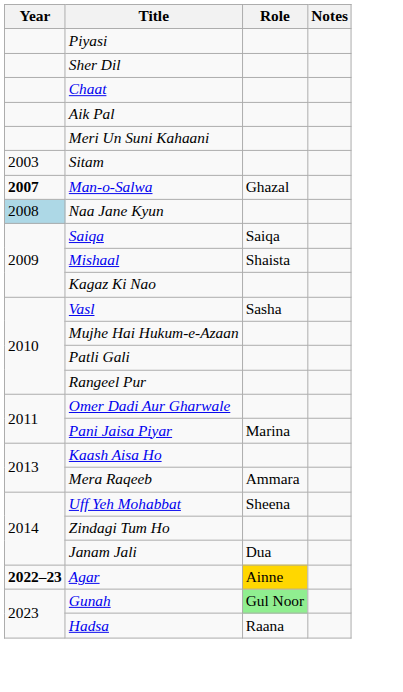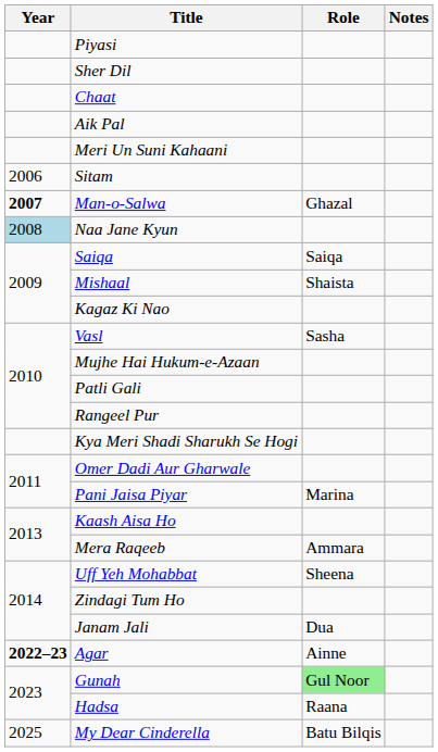 <table class="wikitable plainrowheaders">
 <tr>
 <th>Year</th>
 <th>Title</th>
 <th>Role</th>
 <th>Notes</th>
 </tr>
 <tr>
 <td></td>
 <td><em>Piyasi</em></td>
 <td></td>
 <td></td>
 </tr>
 <tr>
 <td></td>
 <td><em>Sher Dil</em></td>
 <td></td>
 <td></td>
 </tr>
 <tr>
 <td></td>
 <td><em><a href='#'>Chaat</a></em></td>
 <td></td>
 <td></td>
 </tr>
 <tr>
 <td></td>
 <td><em>Aik Pal</em></td>
 <td></td>
 <td></td>
 </tr>
 <tr>
 <td></td>
 <td><em>Meri Un Suni Kahaani</em></td>
 <td></td>
 <td></td>
 </tr>
 <tr>
-<td>2003</td>
+<td>2006</td>
 <td><em>Sitam</em></td>
 <td></td>
 <td></td>
 </tr>
 <tr>
 <td><strong>2007</strong></td>
 <td><em><a href='#'>Man-o-Salwa</a></em></td>
 <td>Ghazal</td>
 <td></td>
 </tr>
 <tr>
 <td style="background: lightblue;">2008</td>
 <td><em>Naa Jane Kyun</em></td>
 <td></td>
 <td></td>
 </tr>
 <tr>
 <td rowspan="3">2009</td>
 <td><em><a href='#'>Saiqa</a></em></td>
 <td>Saiqa</td>
 <td></td>
 </tr>
 <tr>
 <td><em><a href='#'>Mishaal</a></em></td>
 <td>Shaista</td>
 <td></td>
 </tr>
 <tr>
 <td><em>Kagaz Ki Nao</em></td>
 <td></td>
 <td></td>
 </tr>
 <tr>
 <td rowspan="4">2010</td>
 <td><em><a href='#'>Vasl</a></em></td>
 <td>Sasha</td>
 <td></td>
 </tr>
 <tr>
 <td><em>Mujhe Hai Hukum-e-Azaan</em></td>
 <td></td>
 <td></td>
 </tr>
 <tr>
 <td><em>Patli Gali</em></td>
 <td></td>
 <td></td>
 </tr>
 <tr>
 <td><em>Rangeel Pur</em></td>
 <td></td>
 <td></td>
 </tr>
 <tr>
+<td></td>
+<td><em>Kya Meri Shadi Sharukh Se Hogi</em></td>
+<td></td>
+<td></td>
+</tr>
+<tr>
 <td rowspan="2">2011</td>
 <td><em><a href='#'>Omer Dadi Aur Gharwale</a></em></td>
 <td></td>
 <td></td>
 </tr>
 <tr>
 <td><em><a href='#'>Pani Jaisa Piyar</a></em></td>
 <td>Marina</td>
 <td></td>
 </tr>
 <tr>
 <td rowspan="2">2013</td>
 <td><em><a href='#'>Kaash Aisa Ho</a></em></td>
 <td></td>
 <td></td>
 </tr>
 <tr>
 <td><em>Mera Raqeeb</em></td>
 <td>Ammara</td>
 <td></td>
 </tr>
 <tr>
 <td rowspan="3">2014</td>
 <td><em><a href='#'>Uff Yeh Mohabbat</a></em></td>
 <td>Sheena</td>
 <td></td>
 </tr>
 <tr>
 <td><em>Zindagi Tum Ho</em></td>
 <td></td>
 <td></td>
 </tr>
 <tr>
 <td><em>Janam Jali</em></td>
 <td>Dua</td>
 <td></td>
 </tr>
 <tr>
 <td><strong>2022–23</strong></td>
 <td><em><a href='#'>Agar</a></em></td>
-<td style="background: gold;">Ainne</td>
+<td>Ainne</td>
 <td></td>
 </tr>
 <tr>
 <td rowspan="2">2023</td>
 <td><em><a href='#'>Gunah</a></em></td>
 <td style="background: lightgreen;">Gul Noor</td>
 <td></td>
 </tr>
 <tr>
 <td><em><a href='#'>Hadsa</a></em></td>
 <td>Raana</td>
 <td></td>
 </tr>
+<tr>
+<td>2025</td>
+<td><em><a href='#'>My Dear Cinderella</a></em></td>
+<td>Batu Bilqis</td>
+<td></td>
+</tr>
 </table>
